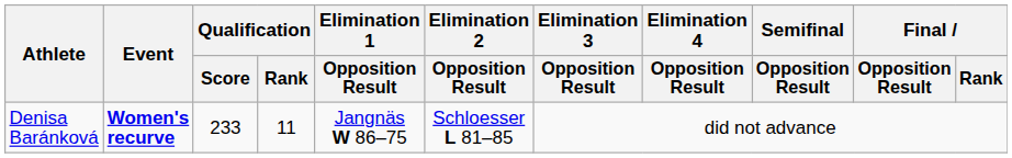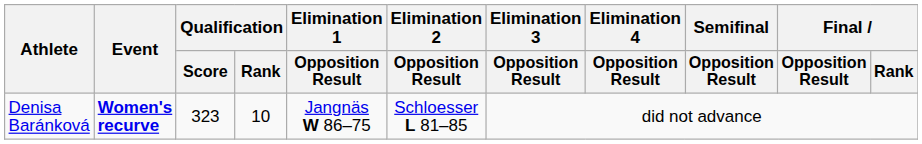 <table class=wikitable style=font-size:90%;text-align:center>
 <tr>
 <th rowspan=2>Athlete</th>
 <th rowspan=2>Event</th>
 <th colspan=2>Qualification</th>
 <th>Elimination 1</th>
 <th>Elimination 2</th>
 <th>Elimination 3</th>
 <th>Elimination 4</th>
 <th>Semifinal</th>
 <th colspan=2>Final / </th>
 </tr>
 <tr style=font-size:95%>
 <th>Score</th>
 <th>Rank</th>
 <th>Opposition<br>Result</th>
 <th>Opposition<br>Result</th>
 <th>Opposition<br>Result</th>
 <th>Opposition<br>Result</th>
 <th>Opposition<br>Result</th>
 <th>Opposition<br>Result</th>
 <th>Rank</th>
 </tr>
 <tr>
 <td align=left><a href='#'>Denisa Baránková</a></td>
 <td align=left><strong><a href='#'>Women's recurve</a></strong></td>
-<td>233</td>
-<td>11</td>
+<td>323</td>
+<td>10</td>
 <td> <a href='#'>Jangnäs</a><br><strong>W</strong> 86–75</td>
 <td> <a href='#'>Schloesser</a><br><strong>L</strong> 81–85</td>
 <td colspan=5>did not advance</td>
 </tr>
 </table>
